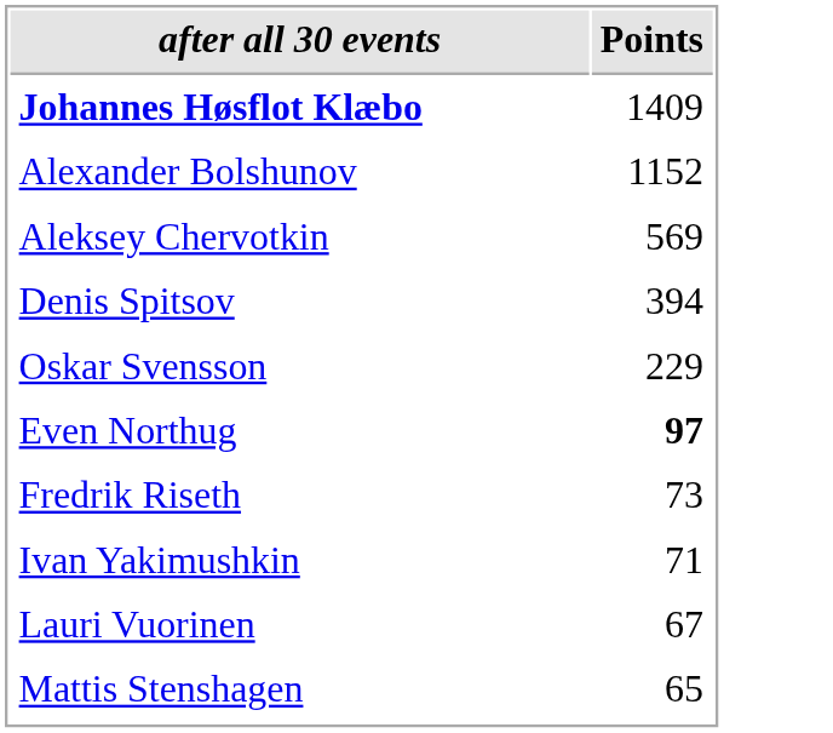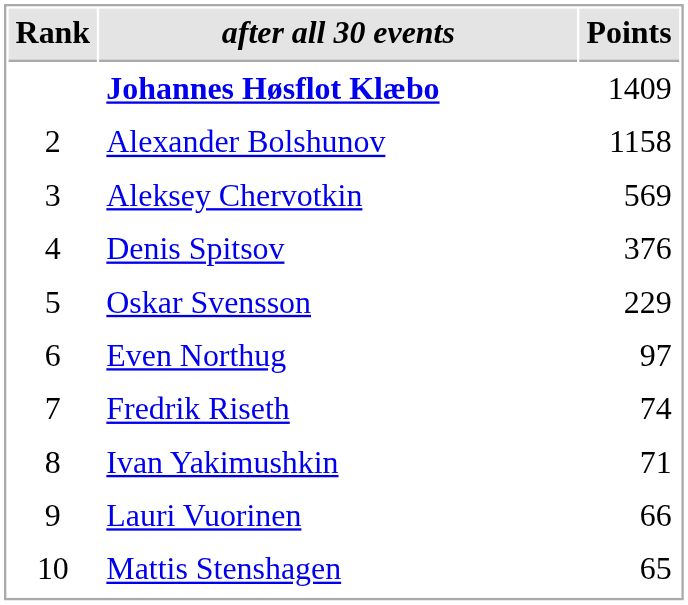 <table cellspacing="1" cellpadding="3" style="border:1px solid #AAAAAA;font-size:86%">
 <tr style="background-color: #E4E4E4;">
+<th style="border-bottom:1px solid #AAAAAA" width=10>Rank</th>
 <th style="border-bottom:1px solid #AAAAAA" width=200><em>after all 30 events</em></th>
 <th style="border-bottom:1px solid #AAAAAA" width=20 align=right>Points</th>
 </tr>
 <tr>
+<td align=center><strong><span>  </span></strong></td>
 <td><strong> <a href='#'>Johannes Høsflot Klæbo</a></strong></td>
 <td align=right>1409</td>
 </tr>
 <tr>
+<td align=center>2</td>
 <td> <a href='#'>Alexander Bolshunov</a></td>
-<td align=right>1152</td>
+<td align=right>1158</td>
 </tr>
 <tr>
+<td align=center>3</td>
 <td> <a href='#'>Aleksey Chervotkin</a></td>
 <td align=right>569</td>
 </tr>
 <tr>
+<td align=center>4</td>
 <td> <a href='#'>Denis Spitsov</a></td>
-<td align=right>394</td>
+<td align=right>376</td>
 </tr>
 <tr>
+<td align=center>5</td>
 <td> <a href='#'>Oskar Svensson</a></td>
 <td align=right>229</td>
 </tr>
 <tr>
+<td align=center>6</td>
 <td> <a href='#'>Even Northug</a></td>
-<td align=right><strong>97</strong></td>
+<td align=right>97</td>
 </tr>
 <tr>
+<td align=center>7</td>
 <td> <a href='#'>Fredrik Riseth</a></td>
-<td align=right>73</td>
+<td align=right>74</td>
 </tr>
 <tr>
+<td align=center>8</td>
 <td> <a href='#'>Ivan Yakimushkin</a></td>
 <td align=right>71</td>
 </tr>
 <tr>
+<td align=center>9</td>
 <td> <a href='#'>Lauri Vuorinen</a></td>
-<td align=right>67</td>
+<td align=right>66</td>
 </tr>
 <tr>
+<td align=center>10</td>
 <td> <a href='#'>Mattis Stenshagen</a></td>
 <td align=right>65</td>
 </tr>
 </table>
